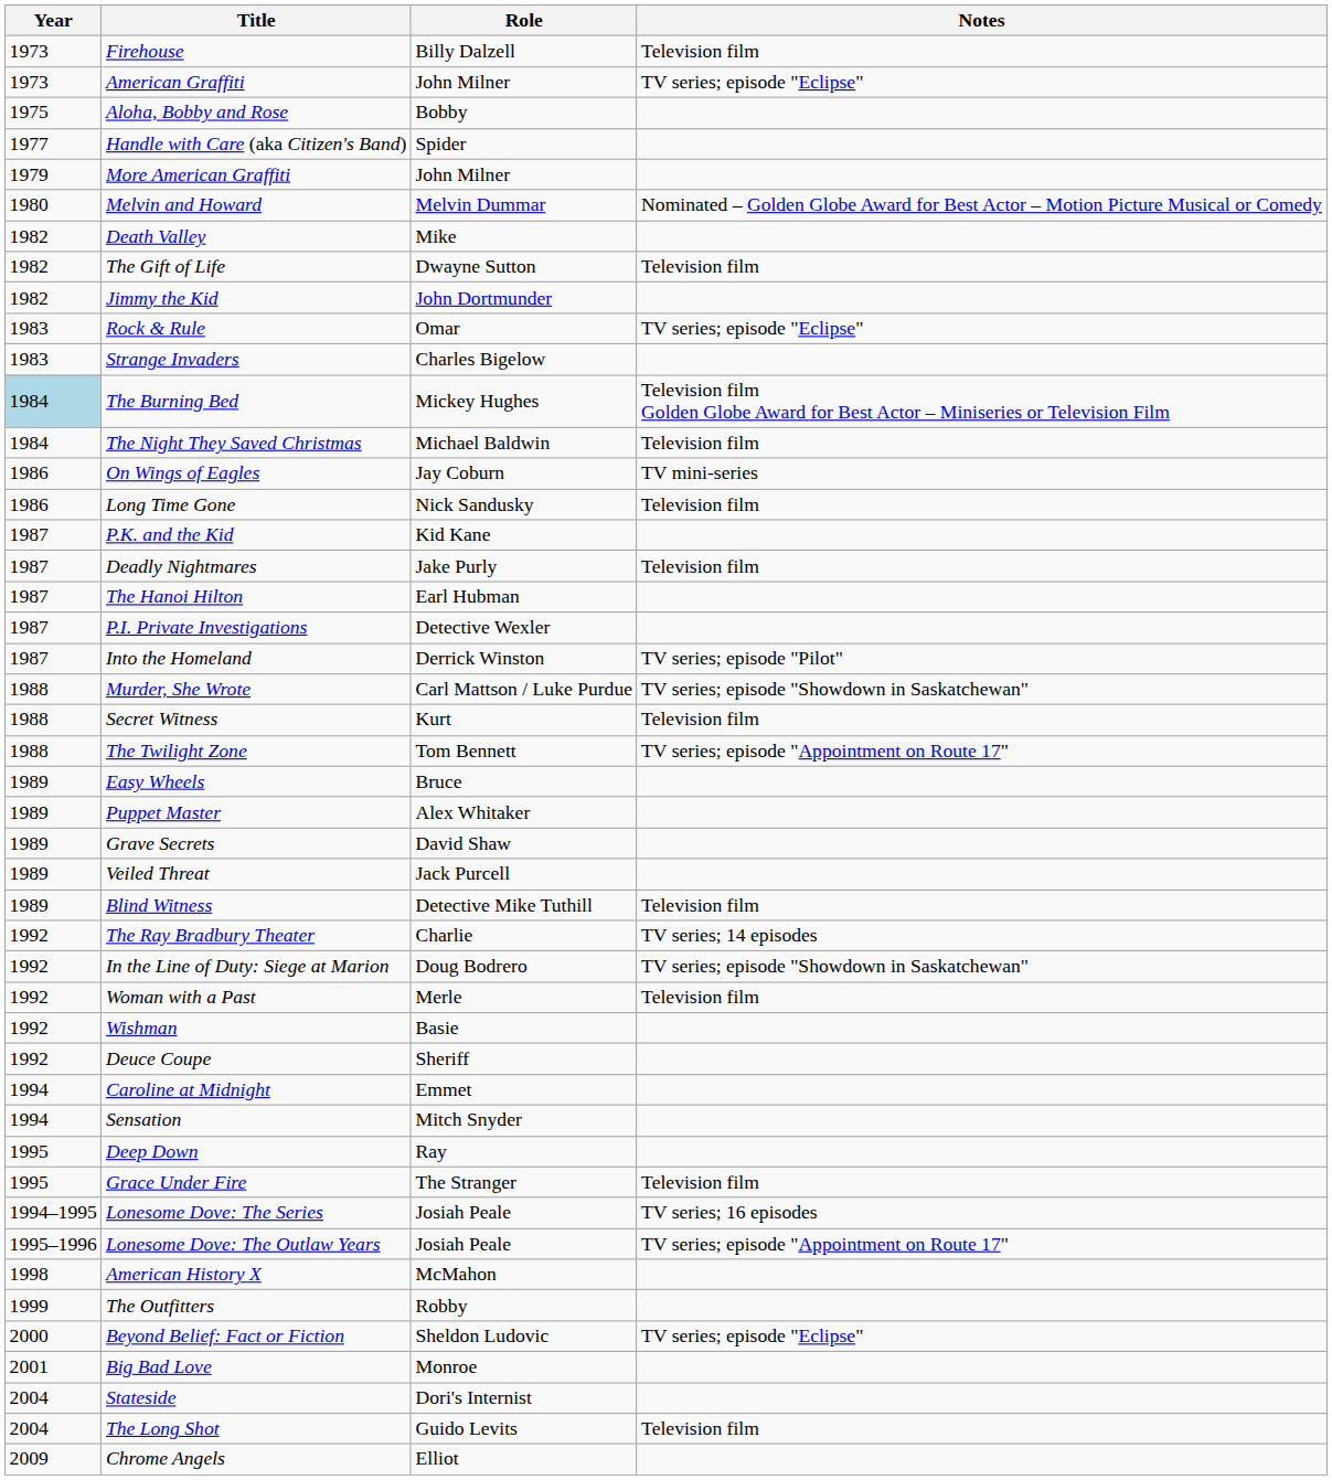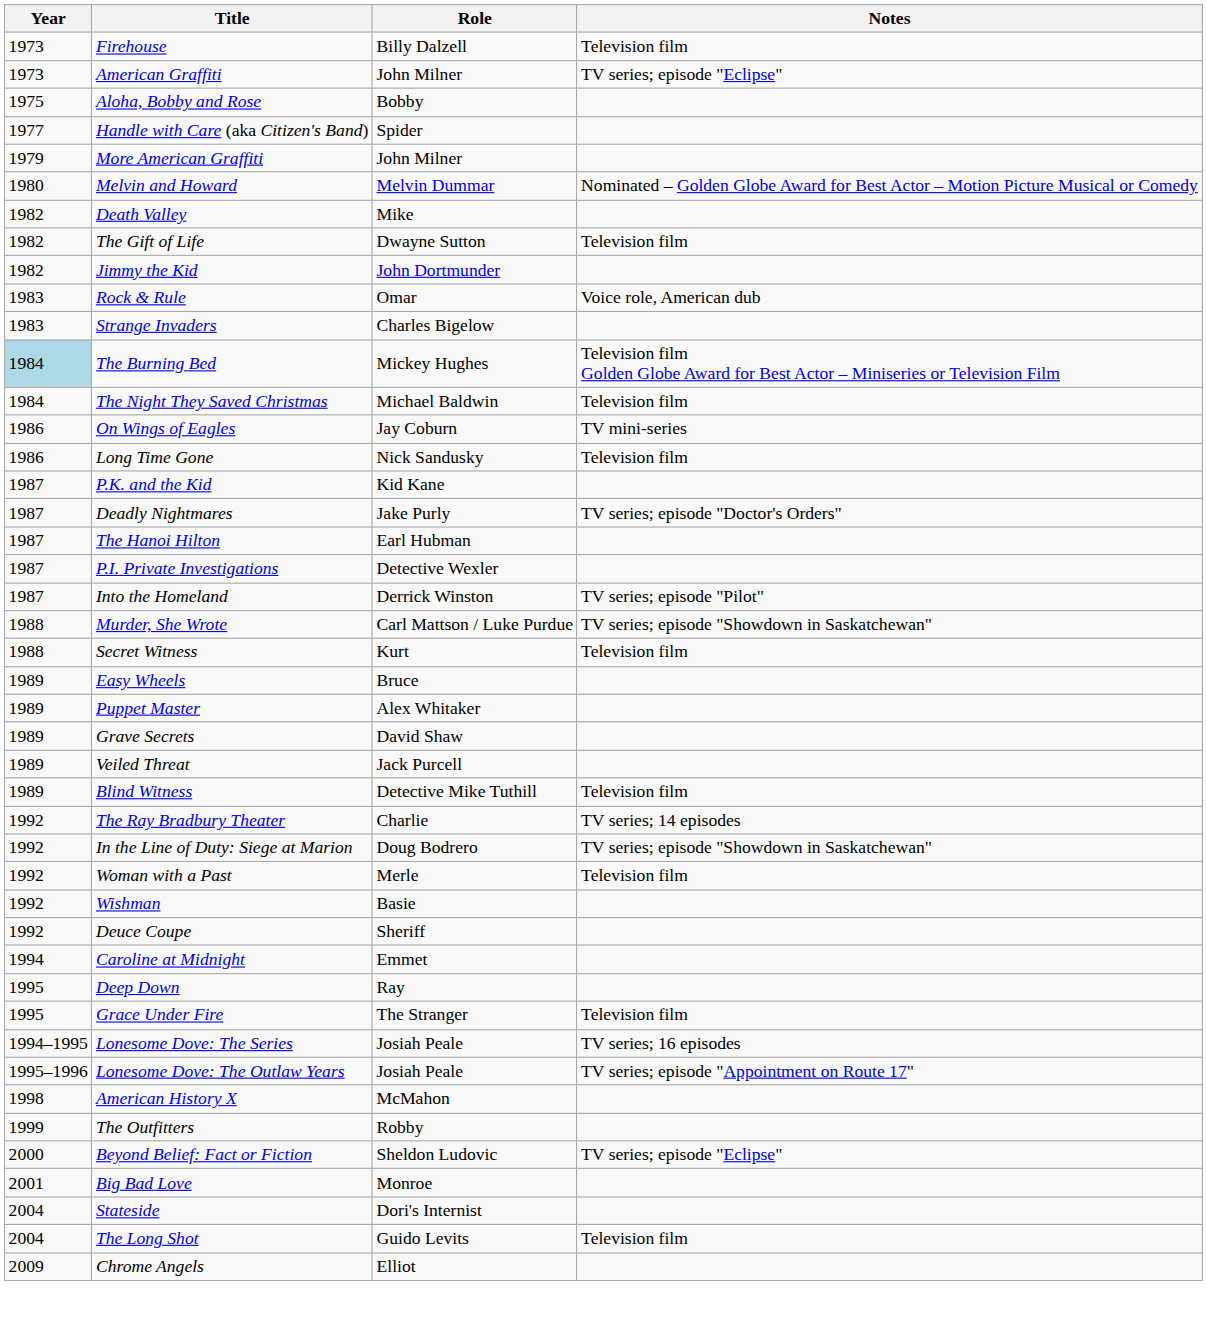 <table class="wikitable sortable">
 <tr>
 <th>Year</th>
 <th>Title</th>
 <th>Role</th>
 <th class="unsortable">Notes</th>
 </tr>
 <tr>
 <td>1973</td>
 <td><em><a href='#'>Firehouse</a></em></td>
 <td>Billy Dalzell</td>
 <td>Television film</td>
 </tr>
 <tr>
 <td>1973</td>
 <td><em><a href='#'>American Graffiti</a></em></td>
 <td>John Milner</td>
 <td>TV series; episode "<a href='#'>Eclipse</a>"</td>
 </tr>
 <tr>
 <td>1975</td>
 <td><em><a href='#'>Aloha, Bobby and Rose</a></em></td>
 <td>Bobby</td>
 <td></td>
 </tr>
 <tr>
 <td>1977</td>
 <td><em><a href='#'>Handle with Care</a></em> (aka <em>Citizen's Band</em>)</td>
 <td>Spider</td>
 <td></td>
 </tr>
 <tr>
 <td>1979</td>
 <td><em><a href='#'>More American Graffiti</a></em></td>
 <td>John Milner</td>
 <td></td>
 </tr>
 <tr>
 <td>1980</td>
 <td><em><a href='#'>Melvin and Howard</a></em></td>
 <td><a href='#'>Melvin Dummar</a></td>
 <td>Nominated – <a href='#'>Golden Globe Award for Best Actor – Motion Picture Musical or Comedy</a></td>
 </tr>
 <tr>
 <td>1982</td>
 <td><em><a href='#'>Death Valley</a></em></td>
 <td>Mike</td>
 <td></td>
 </tr>
 <tr>
 <td>1982</td>
 <td><em>The Gift of Life</em></td>
 <td>Dwayne Sutton</td>
 <td>Television film</td>
 </tr>
 <tr>
 <td>1982</td>
 <td><em><a href='#'>Jimmy the Kid</a></em></td>
 <td><a href='#'>John Dortmunder</a></td>
 <td></td>
 </tr>
 <tr>
 <td>1983</td>
 <td><em><a href='#'>Rock & Rule</a></em></td>
 <td>Omar</td>
-<td>TV series; episode "<a href='#'>Eclipse</a>"</td>
+<td>Voice role, American dub</td>
 </tr>
 <tr>
 <td>1983</td>
 <td><em><a href='#'>Strange Invaders</a></em></td>
 <td>Charles Bigelow</td>
 <td></td>
 </tr>
 <tr>
 <td style="background: lightblue;">1984</td>
 <td><em><a href='#'>The Burning Bed</a></em></td>
 <td>Mickey Hughes</td>
 <td>Television film<br><a href='#'>Golden Globe Award for Best Actor – Miniseries or Television Film</a></td>
 </tr>
 <tr>
 <td>1984</td>
 <td><em><a href='#'>The Night They Saved Christmas</a></em></td>
 <td>Michael Baldwin</td>
 <td>Television film</td>
 </tr>
 <tr>
 <td>1986</td>
 <td><em><a href='#'>On Wings of Eagles</a></em></td>
 <td>Jay Coburn</td>
 <td>TV mini-series</td>
 </tr>
 <tr>
 <td>1986</td>
 <td><em>Long Time Gone</em></td>
 <td>Nick Sandusky</td>
 <td>Television film</td>
 </tr>
 <tr>
 <td>1987</td>
 <td><em><a href='#'>P.K. and the Kid</a></em></td>
 <td>Kid Kane</td>
 <td></td>
 </tr>
 <tr>
 <td>1987</td>
 <td><em>Deadly Nightmares</em></td>
 <td>Jake Purly</td>
-<td>Television film</td>
+<td>TV series; episode "Doctor's Orders"</td>
 </tr>
 <tr>
 <td>1987</td>
 <td><em><a href='#'>The Hanoi Hilton</a></em></td>
 <td>Earl Hubman</td>
 <td></td>
 </tr>
 <tr>
 <td>1987</td>
 <td><em><a href='#'>P.I. Private Investigations</a></em></td>
 <td>Detective Wexler</td>
 <td></td>
 </tr>
 <tr>
 <td>1987</td>
 <td><em>Into the Homeland</em></td>
 <td>Derrick Winston</td>
 <td>TV series; episode "Pilot"</td>
 </tr>
 <tr>
 <td>1988</td>
 <td><em><a href='#'>Murder, She Wrote</a></em></td>
 <td>Carl Mattson / Luke Purdue</td>
 <td>TV series; episode "Showdown in Saskatchewan"</td>
 </tr>
 <tr>
 <td>1988</td>
 <td><em>Secret Witness</em></td>
 <td>Kurt</td>
 <td>Television film</td>
-</tr>
-<tr>
-<td>1988</td>
-<td><em><a href='#'>The Twilight Zone</a></em></td>
-<td>Tom Bennett</td>
-<td>TV series; episode "<a href='#'>Appointment on Route 17</a>"</td>
 </tr>
 <tr>
 <td>1989</td>
 <td><em><a href='#'>Easy Wheels</a></em></td>
 <td>Bruce</td>
 <td></td>
 </tr>
 <tr>
 <td>1989</td>
 <td><em><a href='#'>Puppet Master</a></em></td>
 <td>Alex Whitaker</td>
 <td></td>
 </tr>
 <tr>
 <td>1989</td>
 <td><em>Grave Secrets</em></td>
 <td>David Shaw</td>
 <td></td>
 </tr>
 <tr>
 <td>1989</td>
 <td><em>Veiled Threat</em></td>
 <td>Jack Purcell</td>
 <td></td>
 </tr>
 <tr>
 <td>1989</td>
 <td><em><a href='#'>Blind Witness</a></em></td>
 <td>Detective Mike Tuthill</td>
 <td>Television film</td>
 </tr>
 <tr>
 <td>1992</td>
 <td><em><a href='#'>The Ray Bradbury Theater</a></em></td>
 <td>Charlie</td>
 <td>TV series; 14 episodes</td>
 </tr>
 <tr>
 <td>1992</td>
 <td><em>In the Line of Duty: Siege at Marion</em></td>
 <td>Doug Bodrero</td>
 <td>TV series; episode "Showdown in Saskatchewan"</td>
 </tr>
 <tr>
 <td>1992</td>
 <td><em>Woman with a Past</em></td>
 <td>Merle</td>
 <td>Television film</td>
 </tr>
 <tr>
 <td>1992</td>
 <td><em><a href='#'>Wishman</a></em></td>
 <td>Basie</td>
 <td></td>
 </tr>
 <tr>
 <td>1992</td>
 <td><em>Deuce Coupe</em></td>
 <td>Sheriff</td>
 <td></td>
 </tr>
 <tr>
 <td>1994</td>
 <td><em><a href='#'>Caroline at Midnight</a></em></td>
 <td>Emmet</td>
-<td></td>
-</tr>
-<tr>
-<td>1994</td>
-<td><em>Sensation</em></td>
-<td>Mitch Snyder</td>
 <td></td>
 </tr>
 <tr>
 <td>1995</td>
 <td><em><a href='#'>Deep Down</a></em></td>
 <td>Ray</td>
 <td></td>
 </tr>
 <tr>
 <td>1995</td>
 <td><em><a href='#'>Grace Under Fire</a></em></td>
 <td>The Stranger</td>
 <td>Television film</td>
 </tr>
 <tr>
 <td>1994–1995</td>
 <td><em><a href='#'>Lonesome Dove: The Series</a></em></td>
 <td>Josiah Peale</td>
 <td>TV series; 16 episodes</td>
 </tr>
 <tr>
 <td>1995–1996</td>
 <td><em><a href='#'>Lonesome Dove: The Outlaw Years</a></em></td>
 <td>Josiah Peale</td>
 <td>TV series; episode "<a href='#'>Appointment on Route 17</a>"</td>
 </tr>
 <tr>
 <td>1998</td>
 <td><em><a href='#'>American History X</a></em></td>
 <td>McMahon</td>
 <td></td>
 </tr>
 <tr>
 <td>1999</td>
 <td><em>The Outfitters</em></td>
 <td>Robby</td>
 <td></td>
 </tr>
 <tr>
 <td>2000</td>
 <td><em><a href='#'>Beyond Belief: Fact or Fiction</a></em></td>
 <td>Sheldon Ludovic</td>
 <td>TV series; episode "<a href='#'>Eclipse</a>"</td>
 </tr>
 <tr>
 <td>2001</td>
 <td><em><a href='#'>Big Bad Love</a></em></td>
 <td>Monroe</td>
 <td></td>
 </tr>
 <tr>
 <td>2004</td>
 <td><em><a href='#'>Stateside</a></em></td>
 <td>Dori's Internist</td>
 <td></td>
 </tr>
 <tr>
 <td>2004</td>
 <td><em><a href='#'>The Long Shot</a></em></td>
 <td>Guido Levits</td>
 <td>Television film</td>
 </tr>
 <tr>
 <td>2009</td>
 <td><em>Chrome Angels</em></td>
 <td>Elliot</td>
 <td></td>
 </tr>
 </table>
